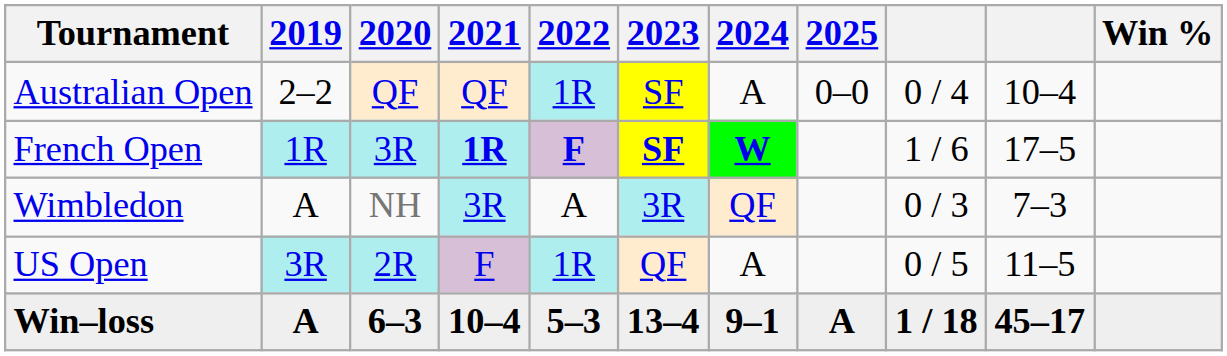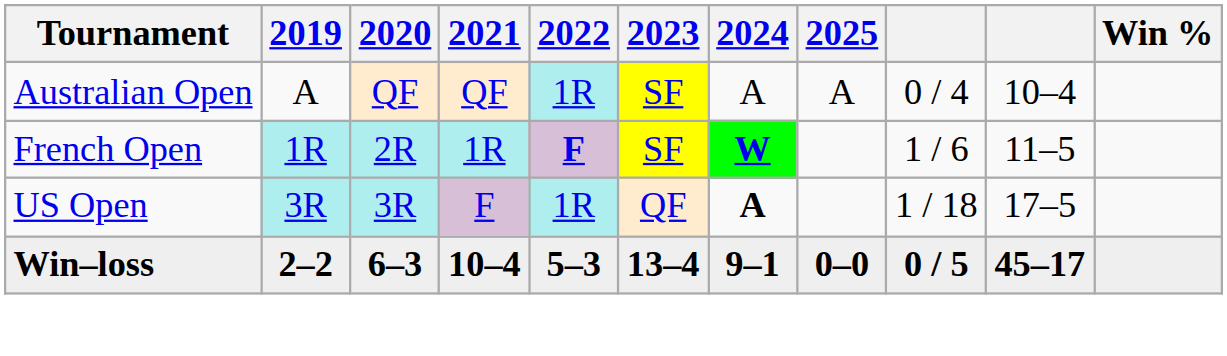 <table class=wikitable style=text-align:center>
 <tr>
 <th>Tournament</th>
 <th><a href='#'>2019</a></th>
 <th><a href='#'>2020</a></th>
 <th><a href='#'>2021</a></th>
 <th><a href='#'>2022</a></th>
 <th><a href='#'>2023</a></th>
 <th><a href='#'>2024</a></th>
 <th><a href='#'>2025</a></th>
 <th></th>
 <th></th>
 <th>Win %</th>
 </tr>
 <tr>
 <td align=left><a href='#'>Australian Open</a></td>
-<td>2–2</td>
+<td>A</td>
 <td bgcolor=ffebcd><a href='#'>QF</a></td>
 <td bgcolor=ffebcd><a href='#'>QF</a></td>
 <td bgcolor=afeeee><a href='#'>1R</a></td>
 <td bgcolor=yellow><a href='#'>SF</a></td>
 <td>A</td>
-<td>0–0</td>
+<td>A</td>
 <td>0 / 4</td>
 <td>10–4</td>
 <td></td>
 </tr>
 <tr>
 <td align=left><a href='#'>French Open</a></td>
 <td bgcolor=afeeee><a href='#'>1R</a></td>
-<td bgcolor=afeeee><a href='#'>3R</a></td>
-<td bgcolor=afeeee><strong><a href='#'>1R</a></strong></td>
+<td bgcolor=afeeee><a href='#'>2R</a></td>
+<td bgcolor=afeeee><a href='#'>1R</a></td>
 <td bgcolor=thistle><strong><a href='#'>F</a></strong></td>
-<td bgcolor=yellow><strong><a href='#'>SF</a></strong></td>
+<td bgcolor=yellow><a href='#'>SF</a></td>
 <td bgcolor=lime><a href='#'><strong>W</strong></a></td>
 <td></td>
 <td>1 / 6</td>
-<td>17–5</td>
-<td></td>
-</tr>
-<tr>
-<td align=left><a href='#'>Wimbledon</a></td>
-<td>A</td>
-<td style=color:#767676>NH</td>
-<td bgcolor=afeeee><a href='#'>3R</a></td>
-<td>A</td>
-<td bgcolor=afeeee><a href='#'>3R</a></td>
-<td bgcolor=ffebcd><a href='#'>QF</a></td>
-<td></td>
-<td>0 / 3</td>
-<td>7–3</td>
+<td>11–5</td>
 <td></td>
 </tr>
 <tr>
 <td align=left><a href='#'>US Open</a></td>
 <td bgcolor=afeeee><a href='#'>3R</a></td>
-<td bgcolor=afeeee><a href='#'>2R</a></td>
+<td bgcolor=afeeee><a href='#'>3R</a></td>
 <td bgcolor=thistle><a href='#'>F</a></td>
 <td bgcolor=afeeee><a href='#'>1R</a></td>
 <td bgcolor=ffebcd><a href='#'>QF</a></td>
-<td>A</td>
+<td><strong>A</strong></td>
 <td></td>
-<td>0 / 5</td>
-<td>11–5</td>
+<td>1 / 18</td>
+<td>17–5</td>
 <td></td>
 </tr>
 <tr style=font-weight:bold;background:#efefef>
 <td style=text-align:left>Win–loss</td>
-<td>A</td>
+<td>2–2</td>
 <td>6–3</td>
 <td>10–4</td>
 <td>5–3</td>
 <td>13–4</td>
 <td>9–1</td>
-<td>A</td>
-<td>1 / 18</td>
+<td>0–0</td>
+<td>0 / 5</td>
 <td>45–17</td>
 <td></td>
 </tr>
 </table>
